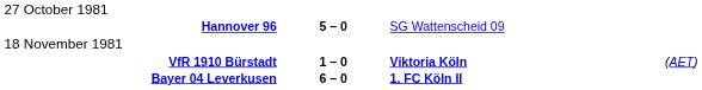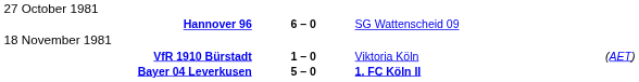 <table width=100% cellspacing=1>
 <tr>
 <th width=25%></th>
 <th width=10%></th>
 <th width=25%></th>
 <th></th>
 </tr>
 <tr>
 <td>27 October 1981</td>
 </tr>
 <tr style=font-size:90%>
 <td align=right><strong><a href='#'>Hannover 96</a></strong></td>
-<td align=center><strong>5 – 0</strong></td>
+<td align=center><strong>6 – 0</strong></td>
 <td><a href='#'>SG Wattenscheid 09</a></td>
 </tr>
 <tr>
 <td>18 November 1981</td>
 </tr>
 <tr style=font-size:90%>
 <td align=right><strong><a href='#'>VfR 1910 Bürstadt</a></strong></td>
 <td align=center><strong>1 – 0</strong></td>
-<td><strong><a href='#'>Viktoria Köln</a></strong></td>
+<td><a href='#'>Viktoria Köln</a></td>
 <td><em>(<a href='#'>AET</a>)</em></td>
 </tr>
 <tr style=font-size:90%>
 <td align=right><strong><a href='#'>Bayer 04 Leverkusen</a></strong></td>
-<td align=center><strong>6 – 0</strong></td>
+<td align=center><strong>5 – 0</strong></td>
 <td><strong><a href='#'>1. FC Köln II</a></strong></td>
 </tr>
 </table>
